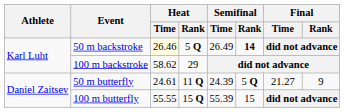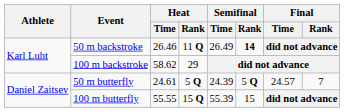 <table class=wikitable style="font-size:90%">
 <tr>
 <th rowspan=2>Athlete</th>
 <th rowspan=2>Event</th>
 <th colspan="2">Heat</th>
 <th colspan="2">Semifinal</th>
 <th colspan="2">Final</th>
 </tr>
 <tr style="font-size:95%">
 <th>Time</th>
 <th>Rank</th>
 <th>Time</th>
 <th>Rank</th>
 <th>Time</th>
 <th>Rank</th>
 </tr>
 <tr align=center>
 <td align=left rowspan=2><a href='#'>Karl Luht</a></td>
 <td align=left><a href='#'>50 m backstroke</a></td>
-<td style="background: lightyellow;">26.46</td>
-<td>5 <strong>Q</strong></td>
+<td>26.46</td>
+<td>11 <strong>Q</strong></td>
 <td>26.49</td>
 <td><strong>14</strong></td>
 <th colspan=2>did not advance</th>
 </tr>
 <tr align=center>
 <td align=left><a href='#'>100 m backstroke</a></td>
 <td>58.62</td>
 <td>29</td>
 <th colspan=4>did not advance</th>
 </tr>
 <tr align=center>
 <td align=left rowspan=2><a href='#'>Daniel Zaitsev</a></td>
 <td align=left><a href='#'>50 m butterfly</a></td>
 <td>24.61</td>
-<td>11 <strong>Q</strong></td>
+<td>5 <strong>Q</strong></td>
 <td>24.39</td>
 <td>5 <strong>Q</strong></td>
-<td>21.27</td>
-<td>9</td>
+<td>24.57</td>
+<td>7</td>
 </tr>
 <tr align=center>
 <td align=left><a href='#'>100 m butterfly</a></td>
 <td>55.55</td>
 <td>15 <strong>Q</strong></td>
 <td>55.39</td>
 <td>15</td>
 <th colspan=2>did not advance</th>
 </tr>
 </table>
